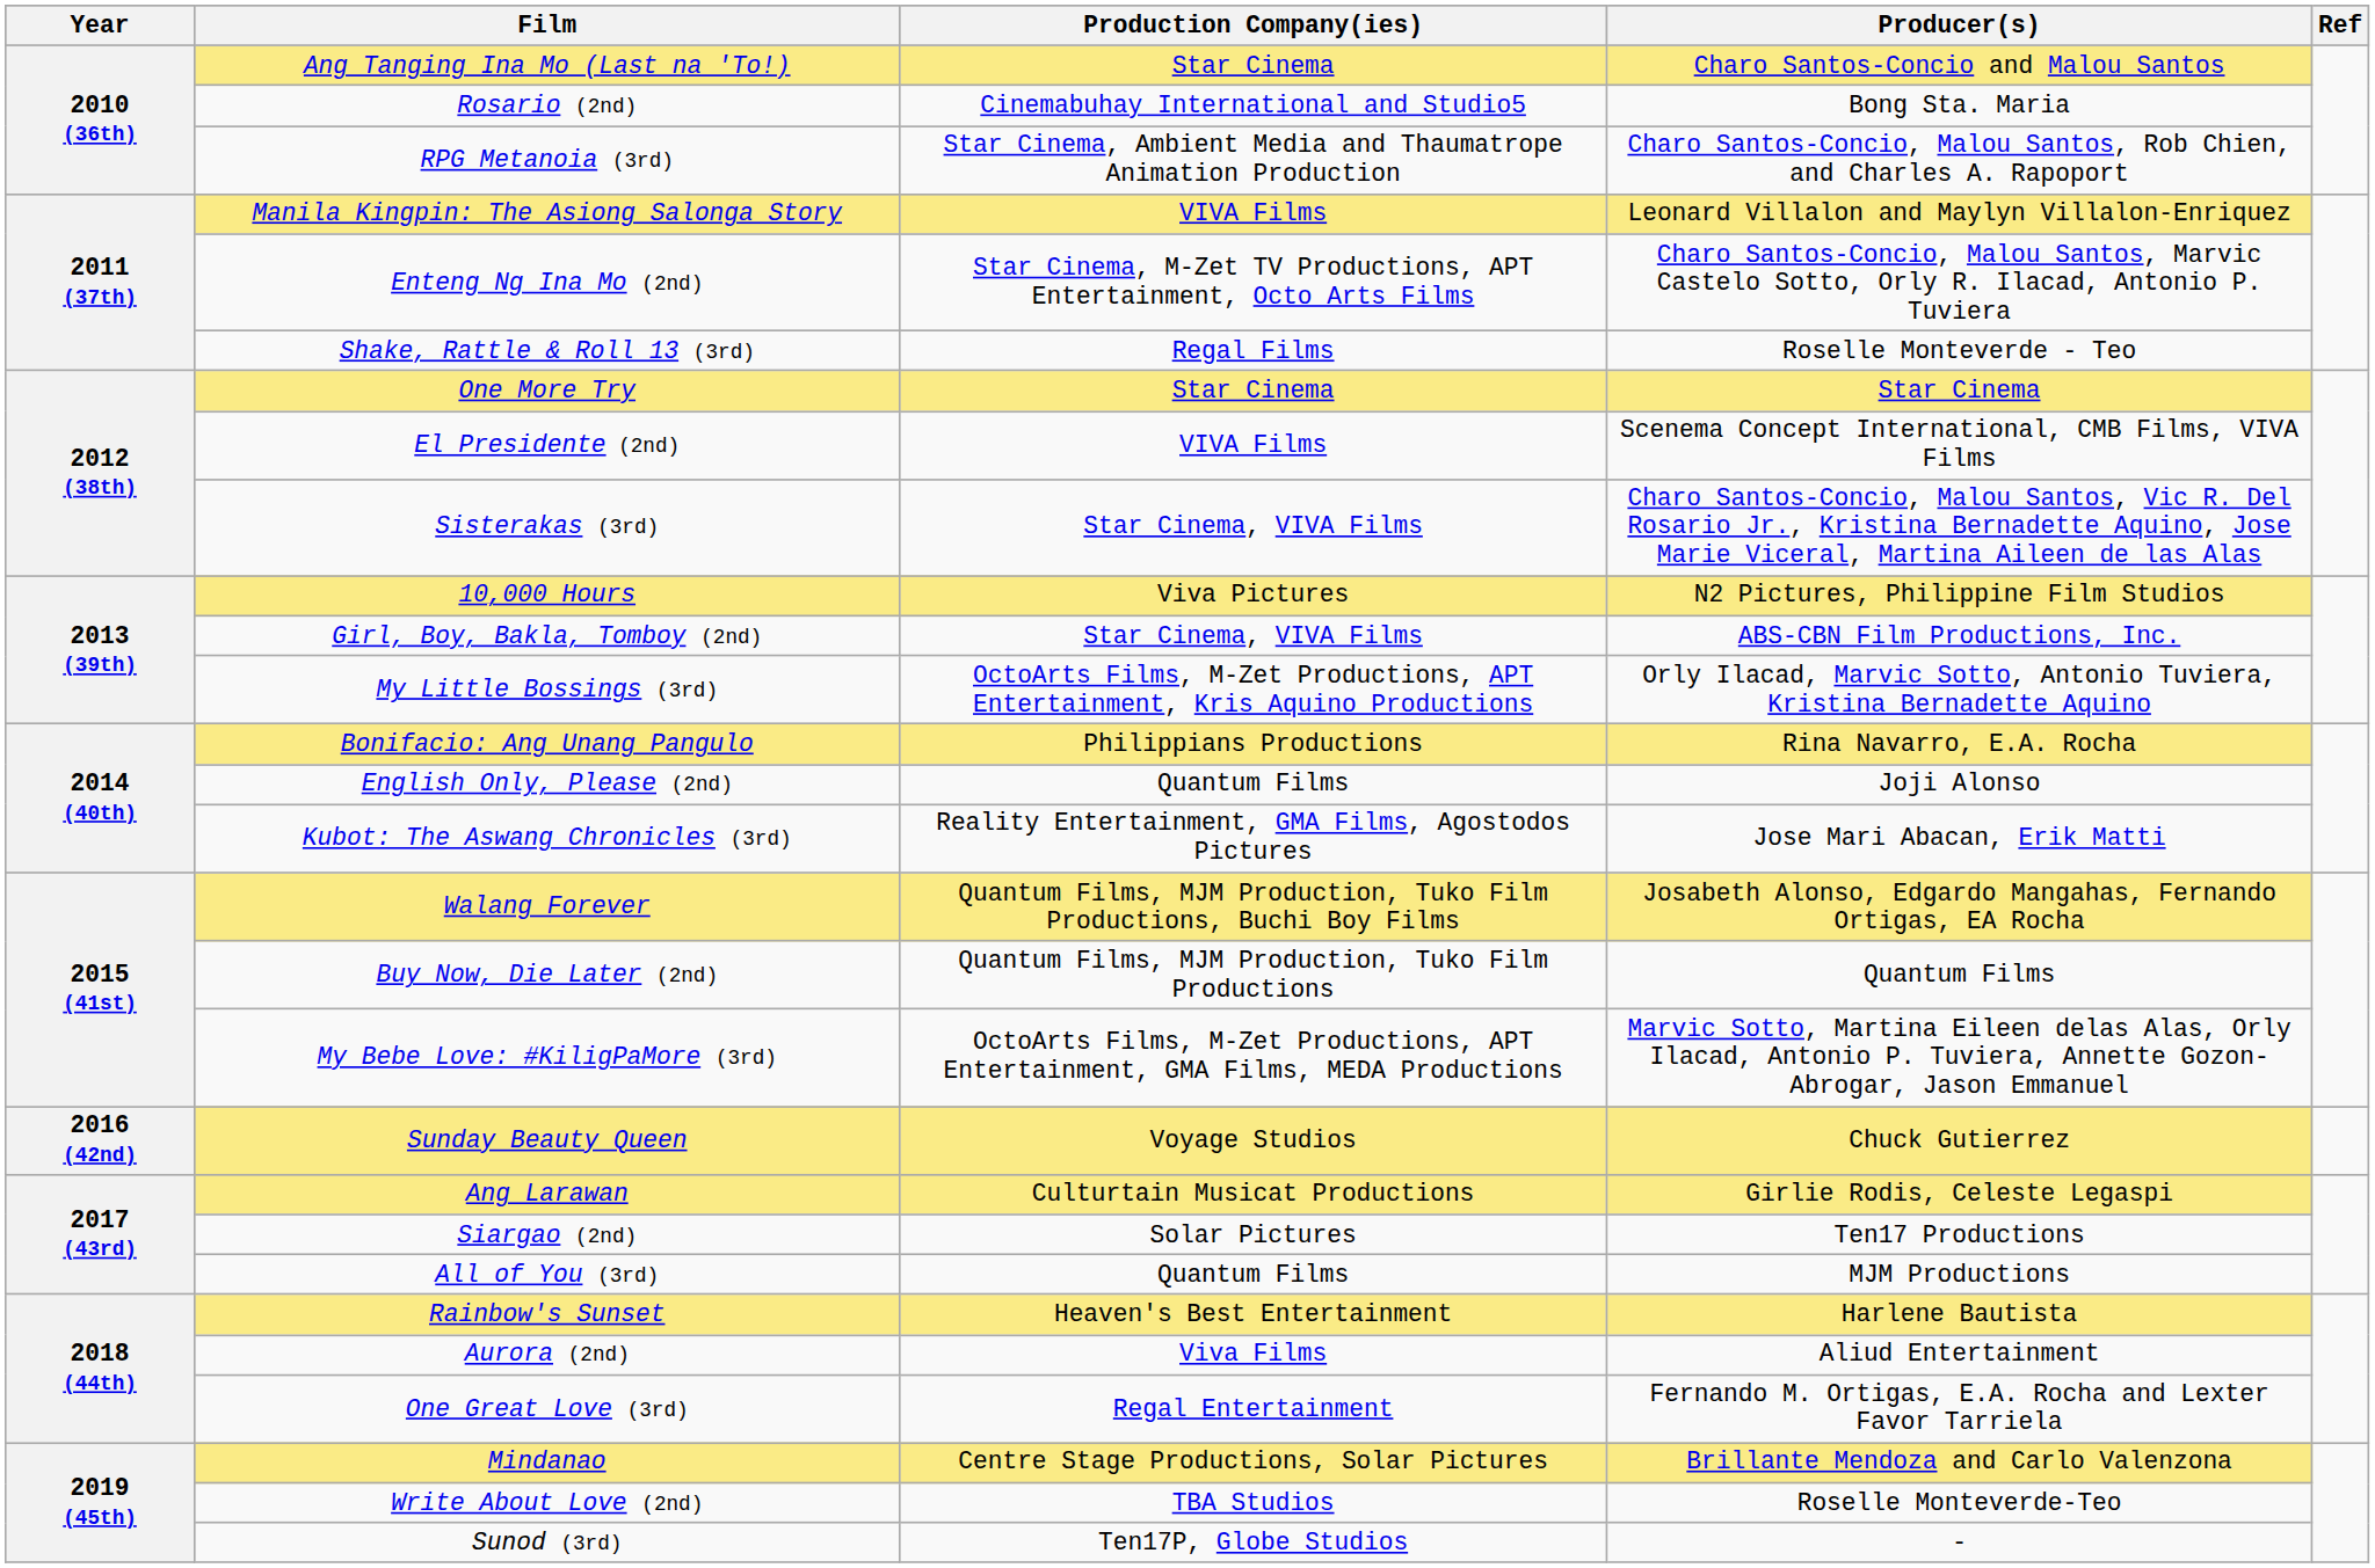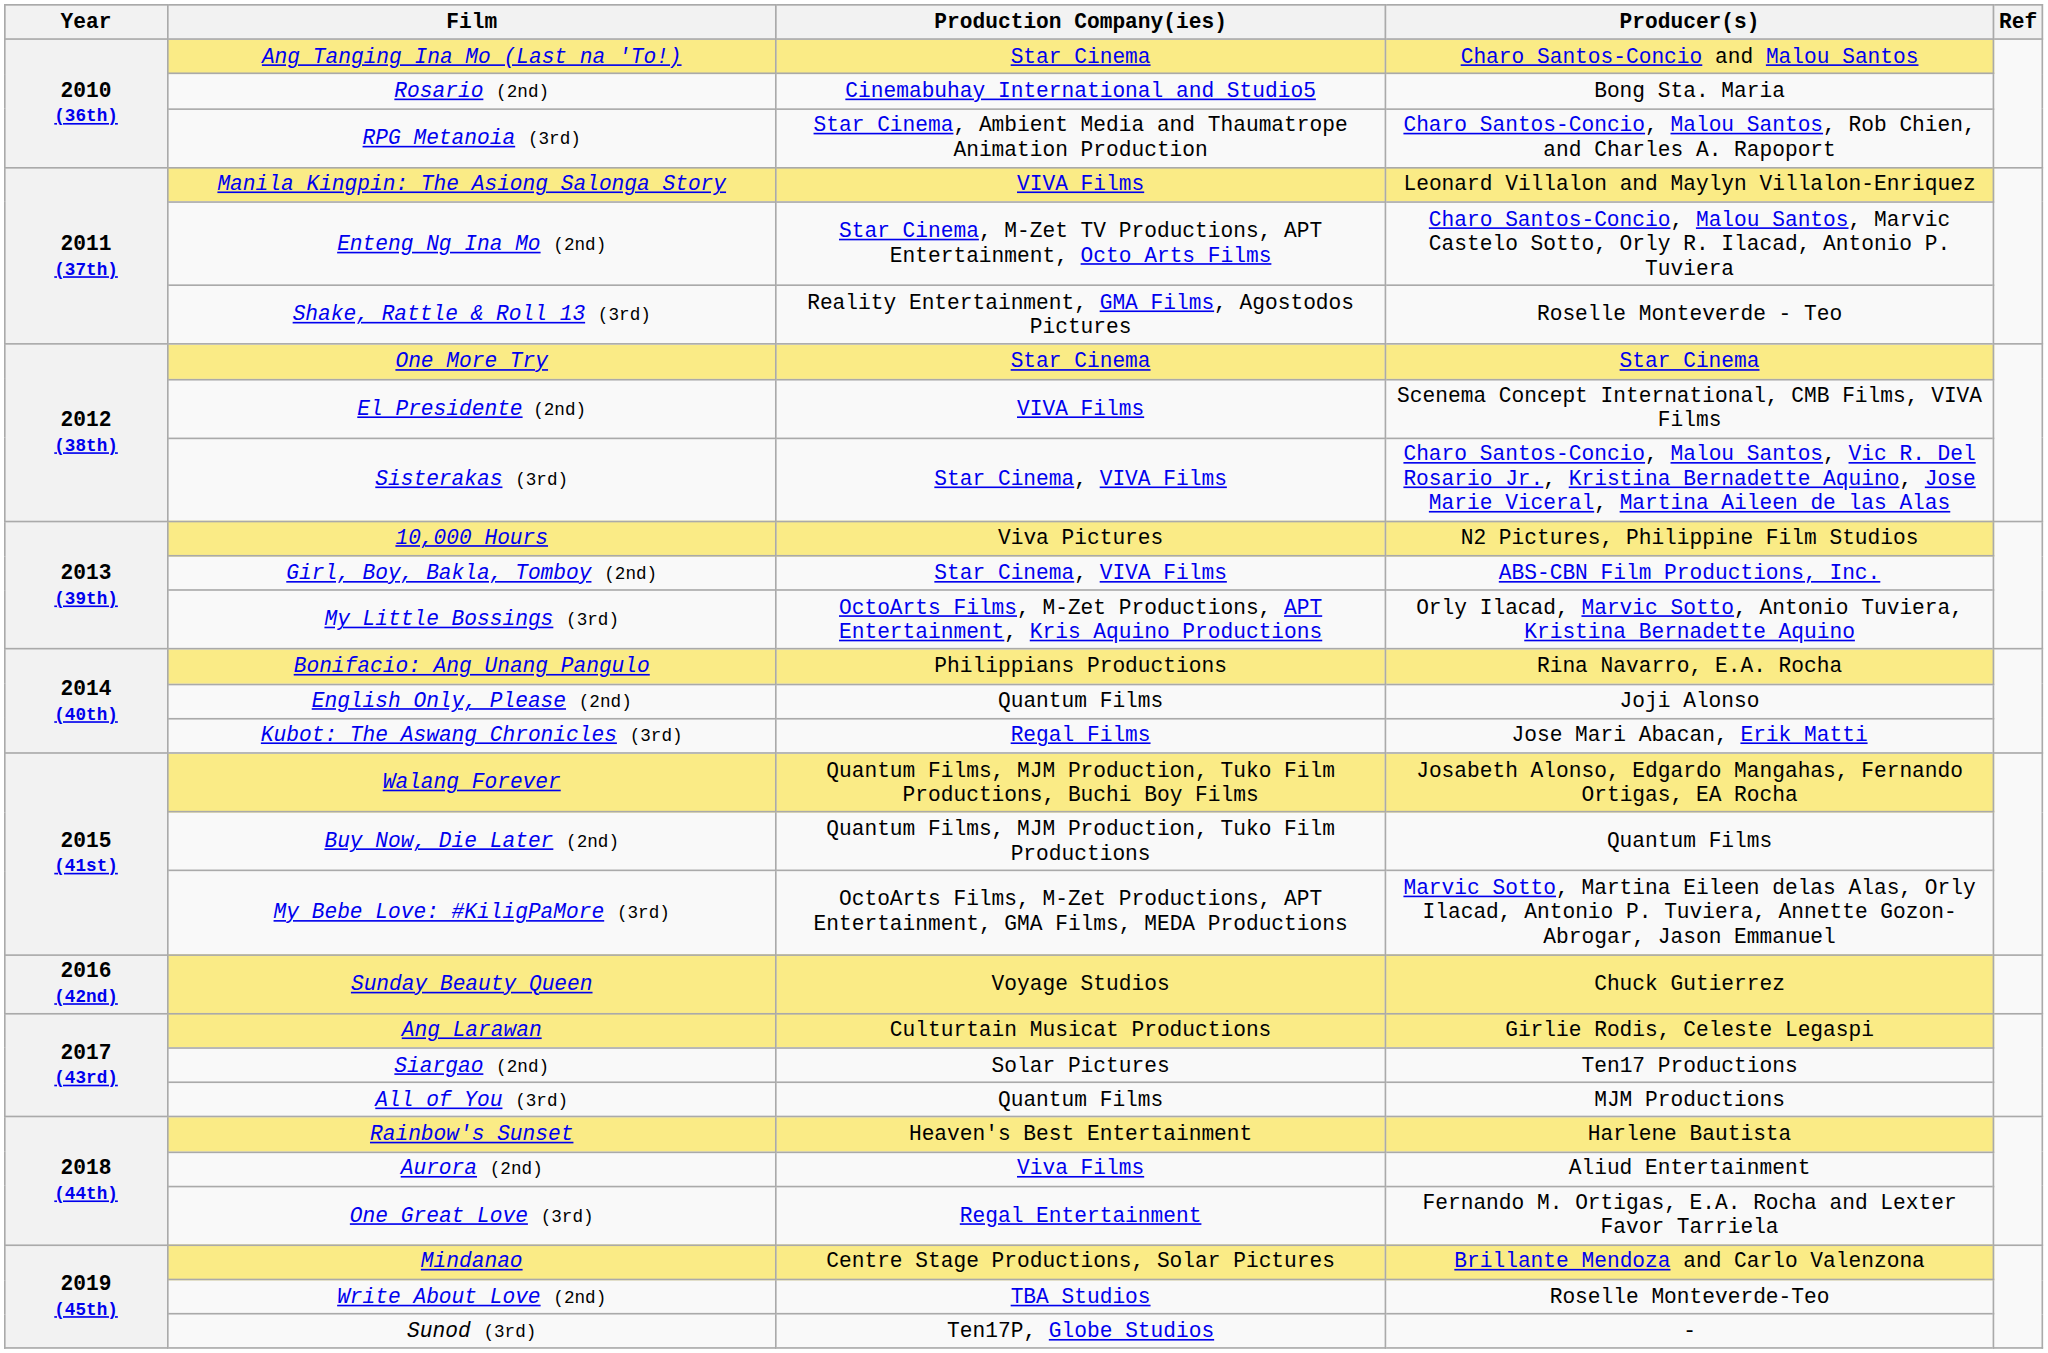 <table class="wikitable" rowspan="2" style="text-align:center">
 <tr style="background:#bebebe;">
 <th scope="col" style="width:8%;">Year</th>
 <th scope="col" style="width:30%;">Film</th>
 <th scope="col" style="width:30%;">Production Company(ies)</th>
 <th scope="col" style="width:30%;">Producer(s)</th>
 <th scope="col" style="width:2%;">Ref</th>
 </tr>
 <tr>
 <th scope="row" style="text-align:center" rowspan=3>2010 <br><small><a href='#'>(36th)</a> </small></th>
 <td style="background:#FAEB86"><em><a href='#'>Ang Tanging Ina Mo (Last na 'To!)</a></em></td>
 <td style="background:#FAEB86"><a href='#'>Star Cinema</a></td>
 <td style="background:#FAEB86"><a href='#'>Charo Santos-Concio</a> and <a href='#'>Malou Santos</a></td>
 <td rowspan=3></td>
 </tr>
 <tr>
 <td><em><a href='#'>Rosario</a></em> <small>(2nd)</small></td>
 <td><a href='#'>Cinemabuhay International and Studio5</a></td>
 <td>Bong Sta. Maria</td>
 </tr>
 <tr>
 <td><em><a href='#'>RPG Metanoia</a></em> <small>(3rd)</small></td>
 <td><a href='#'>Star Cinema</a>, Ambient Media and Thaumatrope Animation Production</td>
 <td><a href='#'>Charo Santos-Concio</a>, <a href='#'>Malou Santos</a>, Rob Chien, and Charles A. Rapoport</td>
 </tr>
 <tr>
 <th scope="row" style="text-align:center" rowspan=3>2011 <br><small><a href='#'>(37th)</a> </small></th>
 <td style="background:#FAEB86"><em><a href='#'>Manila Kingpin: The Asiong Salonga Story</a></em></td>
 <td style="background:#FAEB86"><a href='#'>VIVA Films</a></td>
 <td style="background:#FAEB86">Leonard Villalon and Maylyn Villalon-Enriquez</td>
 <td rowspan=3></td>
 </tr>
 <tr>
 <td><em><a href='#'>Enteng Ng Ina Mo</a></em> <small>(2nd)</small></td>
 <td><a href='#'>Star Cinema</a>, M-Zet TV Productions, APT Entertainment, <a href='#'>Octo Arts Films</a></td>
 <td><a href='#'>Charo Santos-Concio</a>, <a href='#'>Malou Santos</a>, Marvic Castelo Sotto, Orly R. Ilacad, Antonio P. Tuviera</td>
 </tr>
 <tr>
 <td><em><a href='#'>Shake, Rattle & Roll 13</a></em> <small>(3rd)</small></td>
-<td><a href='#'>Regal Films</a></td>
+<td>Reality Entertainment, <a href='#'>GMA Films</a>, Agostodos Pictures</td>
 <td>Roselle Monteverde - Teo</td>
 </tr>
 <tr>
 <th scope="row" style="text-align:center" rowspan=3>2012 <br><small><a href='#'>(38th)</a> </small></th>
 <td style="background:#FAEB86"><em><a href='#'>One More Try</a></em></td>
 <td style="background:#FAEB86"><a href='#'>Star Cinema</a></td>
 <td style="background:#FAEB86"><a href='#'>Star Cinema</a></td>
 <td rowspan=3></td>
 </tr>
 <tr>
 <td><em><a href='#'>El Presidente</a></em><small> (2nd)</small></td>
 <td><a href='#'>VIVA Films</a></td>
 <td>Scenema Concept International, CMB Films, VIVA Films</td>
 </tr>
 <tr>
 <td><em><a href='#'>Sisterakas</a></em> <small>(3rd)</small></td>
 <td><a href='#'>Star Cinema</a>, <a href='#'>VIVA Films</a></td>
 <td><a href='#'>Charo Santos-Concio</a>, <a href='#'>Malou Santos</a>, <a href='#'>Vic R. Del Rosario Jr.</a>, <a href='#'>Kristina Bernadette Aquino</a>, <a href='#'>Jose Marie Viceral</a>, <a href='#'>Martina Aileen de las Alas</a></td>
 </tr>
 <tr>
 <th scope="row" style="text-align:center" rowspan=3>2013 <br><small><a href='#'>(39th)</a> </small></th>
 <td style="background:#FAEB86"><em><a href='#'>10,000 Hours</a></em></td>
 <td style="background:#FAEB86">Viva Pictures</td>
 <td style="background:#FAEB86">N2 Pictures, Philippine Film Studios</td>
 <td rowspan=3></td>
 </tr>
 <tr>
 <td><em><a href='#'>Girl, Boy, Bakla, Tomboy</a></em> <small>(2nd)</small></td>
 <td><a href='#'>Star Cinema</a>, <a href='#'>VIVA Films</a></td>
 <td><a href='#'>ABS-CBN Film Productions, Inc.</a></td>
 </tr>
 <tr>
 <td><em><a href='#'>My Little Bossings</a></em> <small>(3rd)</small></td>
 <td><a href='#'>OctoArts Films</a>, M-Zet Productions, <a href='#'>APT Entertainment</a>, <a href='#'>Kris Aquino Productions</a></td>
 <td>Orly Ilacad, <a href='#'>Marvic Sotto</a>, Antonio Tuviera, <a href='#'>Kristina Bernadette Aquino</a></td>
 </tr>
 <tr>
 <th scope="row" style="text-align:center" rowspan=3>2014 <br><small><a href='#'>(40th)</a> </small></th>
 <td style="background:#FAEB86"><em><a href='#'>Bonifacio: Ang Unang Pangulo</a></em></td>
 <td style="background:#FAEB86">Philippians Productions</td>
 <td style="background:#FAEB86">Rina Navarro, E.A. Rocha</td>
 <td rowspan=3></td>
 </tr>
 <tr>
 <td><em><a href='#'>English Only, Please</a></em> <small>(2nd)</small></td>
 <td>Quantum Films</td>
 <td>Joji Alonso</td>
 </tr>
 <tr>
 <td><em><a href='#'>Kubot: The Aswang Chronicles</a></em> <small>(3rd)</small></td>
-<td>Reality Entertainment, <a href='#'>GMA Films</a>, Agostodos Pictures</td>
+<td><a href='#'>Regal Films</a></td>
 <td>Jose Mari Abacan, <a href='#'>Erik Matti</a></td>
 </tr>
 <tr>
 <th scope="row" style="text-align:center" rowspan=3>2015 <br><small><a href='#'>(41st)</a> </small></th>
 <td style="background:#FAEB86"><em><a href='#'>Walang Forever</a></em></td>
 <td style="background:#FAEB86">Quantum Films, MJM Production, Tuko Film Productions, Buchi Boy Films</td>
 <td style="background:#FAEB86">Josabeth Alonso, Edgardo Mangahas, Fernando Ortigas, EA Rocha</td>
 <td rowspan=3></td>
 </tr>
 <tr>
 <td><em><a href='#'>Buy Now, Die Later</a></em> <small>(2nd)</small></td>
 <td>Quantum Films, MJM Production, Tuko Film Productions</td>
 <td>Quantum Films</td>
 </tr>
 <tr>
 <td><em><a href='#'>My Bebe Love: #KiligPaMore</a></em> <small>(3rd)</small></td>
 <td>OctoArts Films, M-Zet Productions, APT Entertainment, GMA Films, MEDA Productions</td>
 <td><a href='#'>Marvic Sotto</a>, Martina Eileen delas Alas, Orly Ilacad, Antonio P. Tuviera, Annette Gozon-Abrogar, Jason Emmanuel</td>
 </tr>
 <tr>
 <th scope="row" style="text-align:center">2016 <br><small><a href='#'>(42nd)</a> </small></th>
 <td style="background:#FAEB86"><em><a href='#'>Sunday Beauty Queen</a></em></td>
 <td style="background:#FAEB86">Voyage Studios</td>
 <td style="background:#FAEB86">Chuck Gutierrez</td>
 <td></td>
 </tr>
 <tr>
 <th scope="row" style="text-align:center" rowspan="3">2017 <br><small><a href='#'>(43rd)</a> </small></th>
 <td style="background:#FAEB86"><em><a href='#'>Ang Larawan</a></em></td>
 <td style="background:#FAEB86">Culturtain Musicat Productions</td>
 <td style="background:#FAEB86">Girlie Rodis, Celeste Legaspi</td>
 <td rowspan=3></td>
 </tr>
 <tr>
 <td><em><a href='#'>Siargao</a></em> <small>(2nd)</small></td>
 <td>Solar Pictures</td>
 <td>Ten17 Productions</td>
 </tr>
 <tr>
 <td><em><a href='#'>All of You</a></em> <small>(3rd)</small></td>
 <td>Quantum Films</td>
 <td>MJM Productions</td>
 </tr>
 <tr>
 <th scope="row" style="text-align:center" rowspan=3>2018 <br><small><a href='#'>(44th)</a> </small></th>
 <td style="background:#FAEB86"><em><a href='#'>Rainbow's Sunset</a></em></td>
 <td style="background:#FAEB86">Heaven's Best Entertainment</td>
 <td style="background:#FAEB86">Harlene Bautista</td>
 <td rowspan=3></td>
 </tr>
 <tr>
 <td><em><a href='#'>Aurora</a></em> <small>(2nd)</small></td>
 <td><a href='#'>Viva Films</a></td>
 <td>Aliud Entertainment</td>
 </tr>
 <tr>
 <td><em><a href='#'>One Great Love</a></em> <small>(3rd)</small></td>
 <td><a href='#'>Regal Entertainment</a></td>
 <td>Fernando M. Ortigas, E.A. Rocha and Lexter Favor Tarriela</td>
 </tr>
 <tr>
 <th scope="row" style="text-align:center" rowspan=3>2019 <br><small><a href='#'>(45th)</a> </small></th>
 <td style="background:#FAEB86"><em><a href='#'>Mindanao</a></em></td>
 <td style="background:#FAEB86">Centre Stage Productions, Solar Pictures</td>
 <td style="background:#FAEB86"><a href='#'>Brillante Mendoza</a> and Carlo Valenzona</td>
 <td rowspan=3></td>
 </tr>
 <tr>
 <td><em><a href='#'>Write About Love</a></em> <small>(2nd)</small></td>
 <td><a href='#'>TBA Studios</a></td>
 <td>Roselle Monteverde-Teo</td>
 </tr>
 <tr>
 <td><em>Sunod</em> <small>(3rd)</small></td>
 <td>Ten17P, <a href='#'>Globe Studios</a></td>
 <td>-</td>
 </tr>
 </table>
